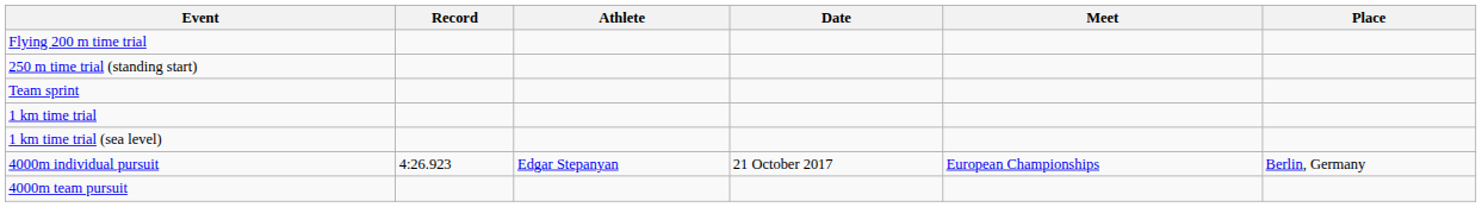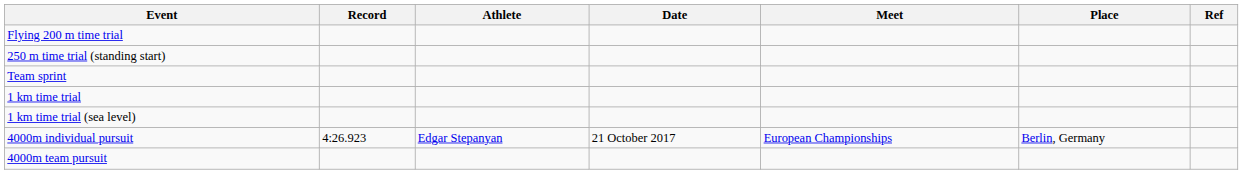 <table class="wikitable" style="font-size:95%; width: 95%;">
 <tr>
 <th>Event</th>
 <th>Record</th>
 <th>Athlete</th>
 <th>Date</th>
 <th>Meet</th>
 <th>Place</th>
+<th>Ref</th>
 </tr>
 <tr>
 <td><a href='#'>Flying 200 m time trial</a></td>
+<td></td>
 <td></td>
 <td></td>
 <td></td>
 <td></td>
 <td></td>
 </tr>
 <tr>
 <td><a href='#'>250 m time trial</a> (standing start)</td>
 <td></td>
 <td></td>
 <td></td>
 <td></td>
 <td></td>
+<td></td>
 </tr>
 <tr>
 <td><a href='#'>Team sprint</a></td>
+<td></td>
 <td></td>
 <td></td>
 <td></td>
 <td></td>
 <td></td>
 </tr>
 <tr>
 <td><a href='#'>1 km time trial</a></td>
 <td></td>
 <td></td>
 <td></td>
 <td></td>
 <td></td>
+<td></td>
 </tr>
 <tr>
 <td><a href='#'>1 km time trial</a> (sea level)</td>
+<td></td>
 <td></td>
 <td></td>
 <td></td>
 <td></td>
 <td></td>
 </tr>
 <tr>
 <td><a href='#'>4000m individual pursuit</a></td>
 <td>4:26.923</td>
 <td><a href='#'>Edgar Stepanyan</a></td>
 <td>21 October 2017</td>
 <td><a href='#'>European Championships</a></td>
 <td><a href='#'>Berlin</a>, Germany</td>
+<td></td>
 </tr>
 <tr>
 <td><a href='#'>4000m team pursuit</a></td>
 <td></td>
 <td></td>
 <td></td>
 <td></td>
 <td></td>
+<td></td>
 </tr>
 </table>
